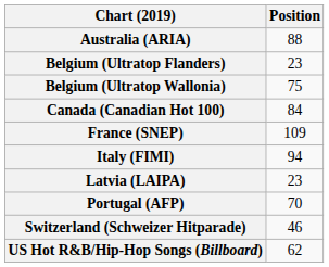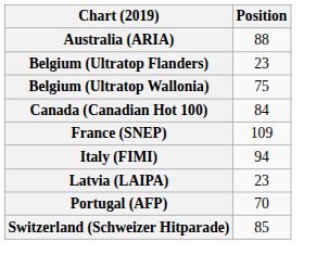 <table class="wikitable sortable plainrowheaders" style="text-align:center">
 <tr>
 <th scope="col">Chart (2019)</th>
 <th scope="col">Position</th>
 </tr>
 <tr>
 <th scope="row">Australia (ARIA)</th>
 <td>88</td>
 </tr>
 <tr>
 <th scope="row">Belgium (Ultratop Flanders)</th>
 <td>23</td>
 </tr>
 <tr>
 <th scope="row">Belgium (Ultratop Wallonia)</th>
 <td>75</td>
 </tr>
 <tr>
 <th scope="row">Canada (Canadian Hot 100)</th>
 <td>84</td>
 </tr>
 <tr>
 <th scope="row">France (SNEP)</th>
 <td>109</td>
 </tr>
 <tr>
 <th scope="row">Italy (FIMI)</th>
 <td>94</td>
 </tr>
 <tr>
 <th scope="row">Latvia (LAIPA)</th>
 <td>23</td>
 </tr>
 <tr>
 <th scope="row">Portugal (AFP)</th>
 <td>70</td>
 </tr>
 <tr>
 <th scope="row">Switzerland (Schweizer Hitparade)</th>
-<td>46</td>
-</tr>
-<tr>
-<th scope="row">US Hot R&B/Hip-Hop Songs (<em>Billboard</em>)</th>
-<td>62</td>
+<td>85</td>
 </tr>
 </table>
